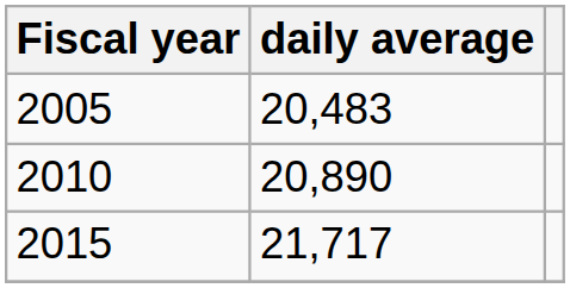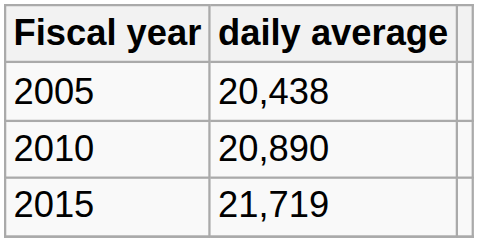 <table class="wikitable">
 <tr>
 <th>Fiscal year</th>
 <th>daily average</th>
 <th></th>
 </tr>
 <tr>
 <td>2005</td>
-<td>20,483</td>
+<td>20,438</td>
 <td></td>
 </tr>
 <tr>
 <td>2010</td>
 <td>20,890</td>
 <td></td>
 </tr>
 <tr>
 <td>2015</td>
-<td>21,717</td>
+<td>21,719</td>
 <td></td>
 </tr>
 <tr>
 </tr>
 </table>
